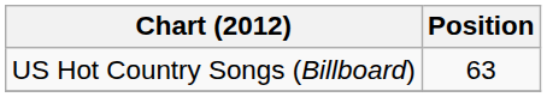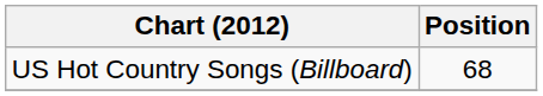 <table class="wikitable sortable">
 <tr>
 <th scope="col">Chart (2012)</th>
 <th scope="col">Position</th>
 </tr>
 <tr>
 <td>US Hot Country Songs (<em>Billboard</em>)</td>
-<td align="center">63</td>
+<td align="center">68</td>
 </tr>
 <tr>
 </tr>
 </table>
